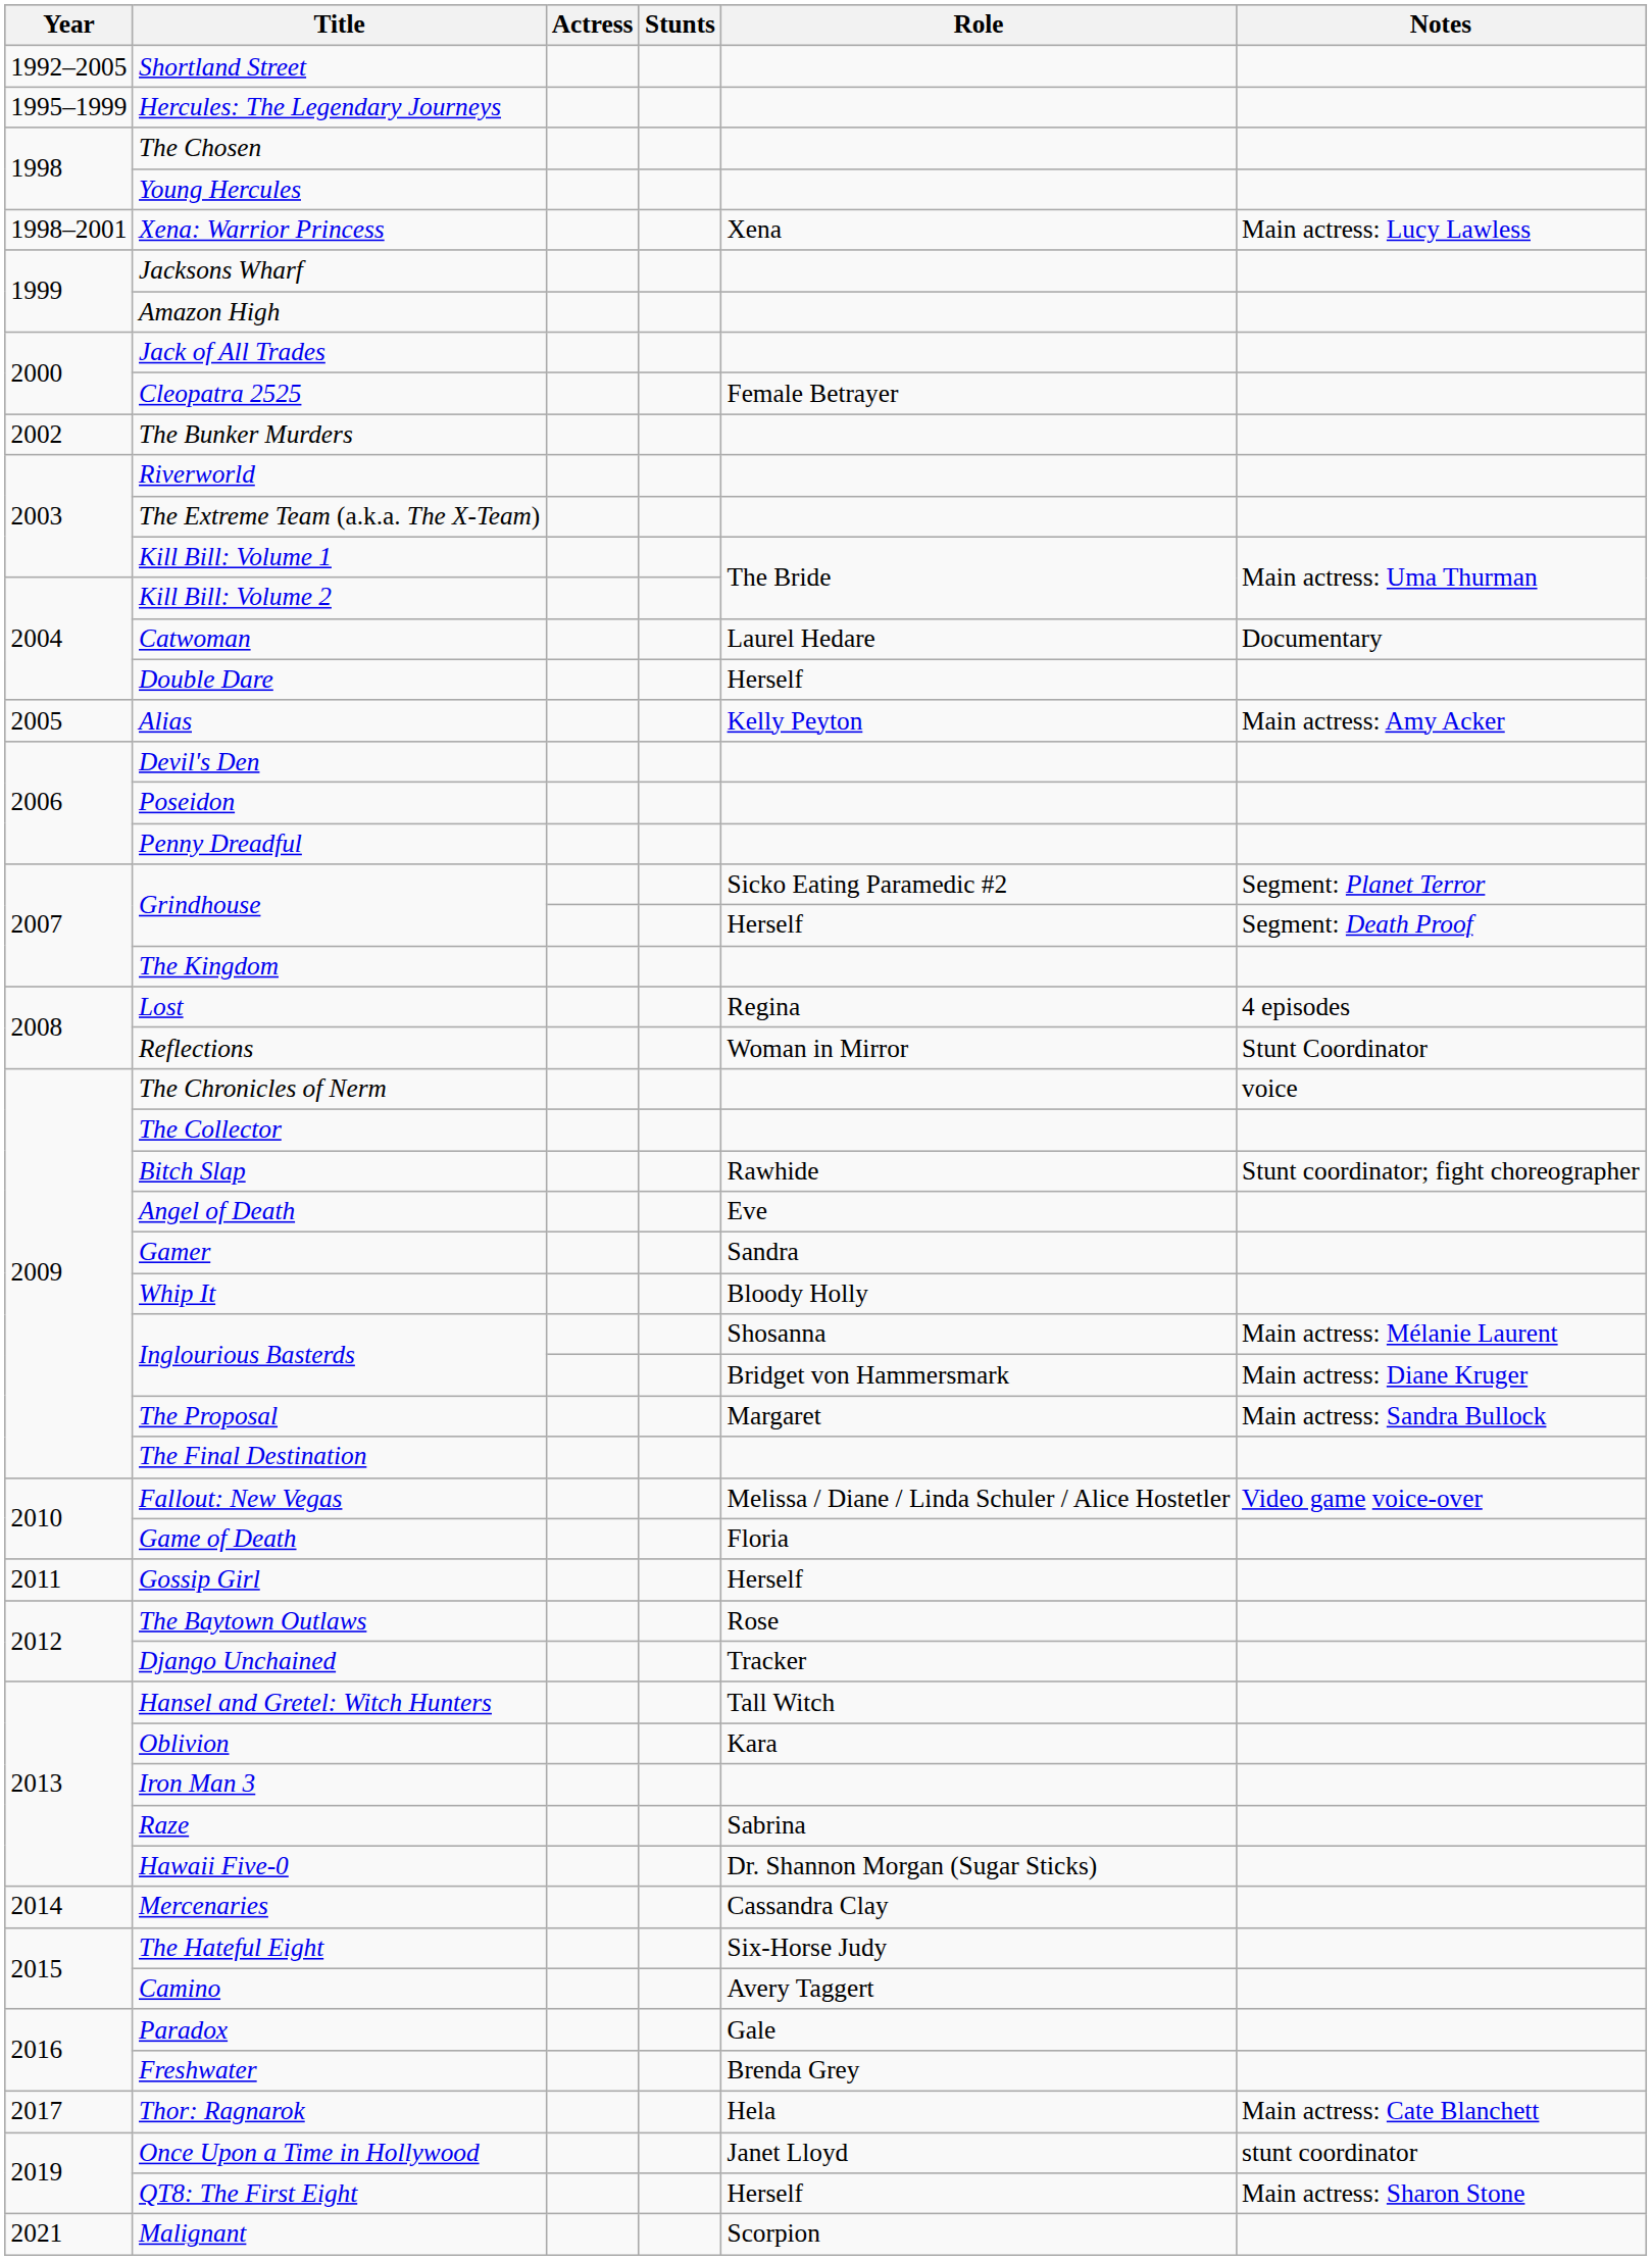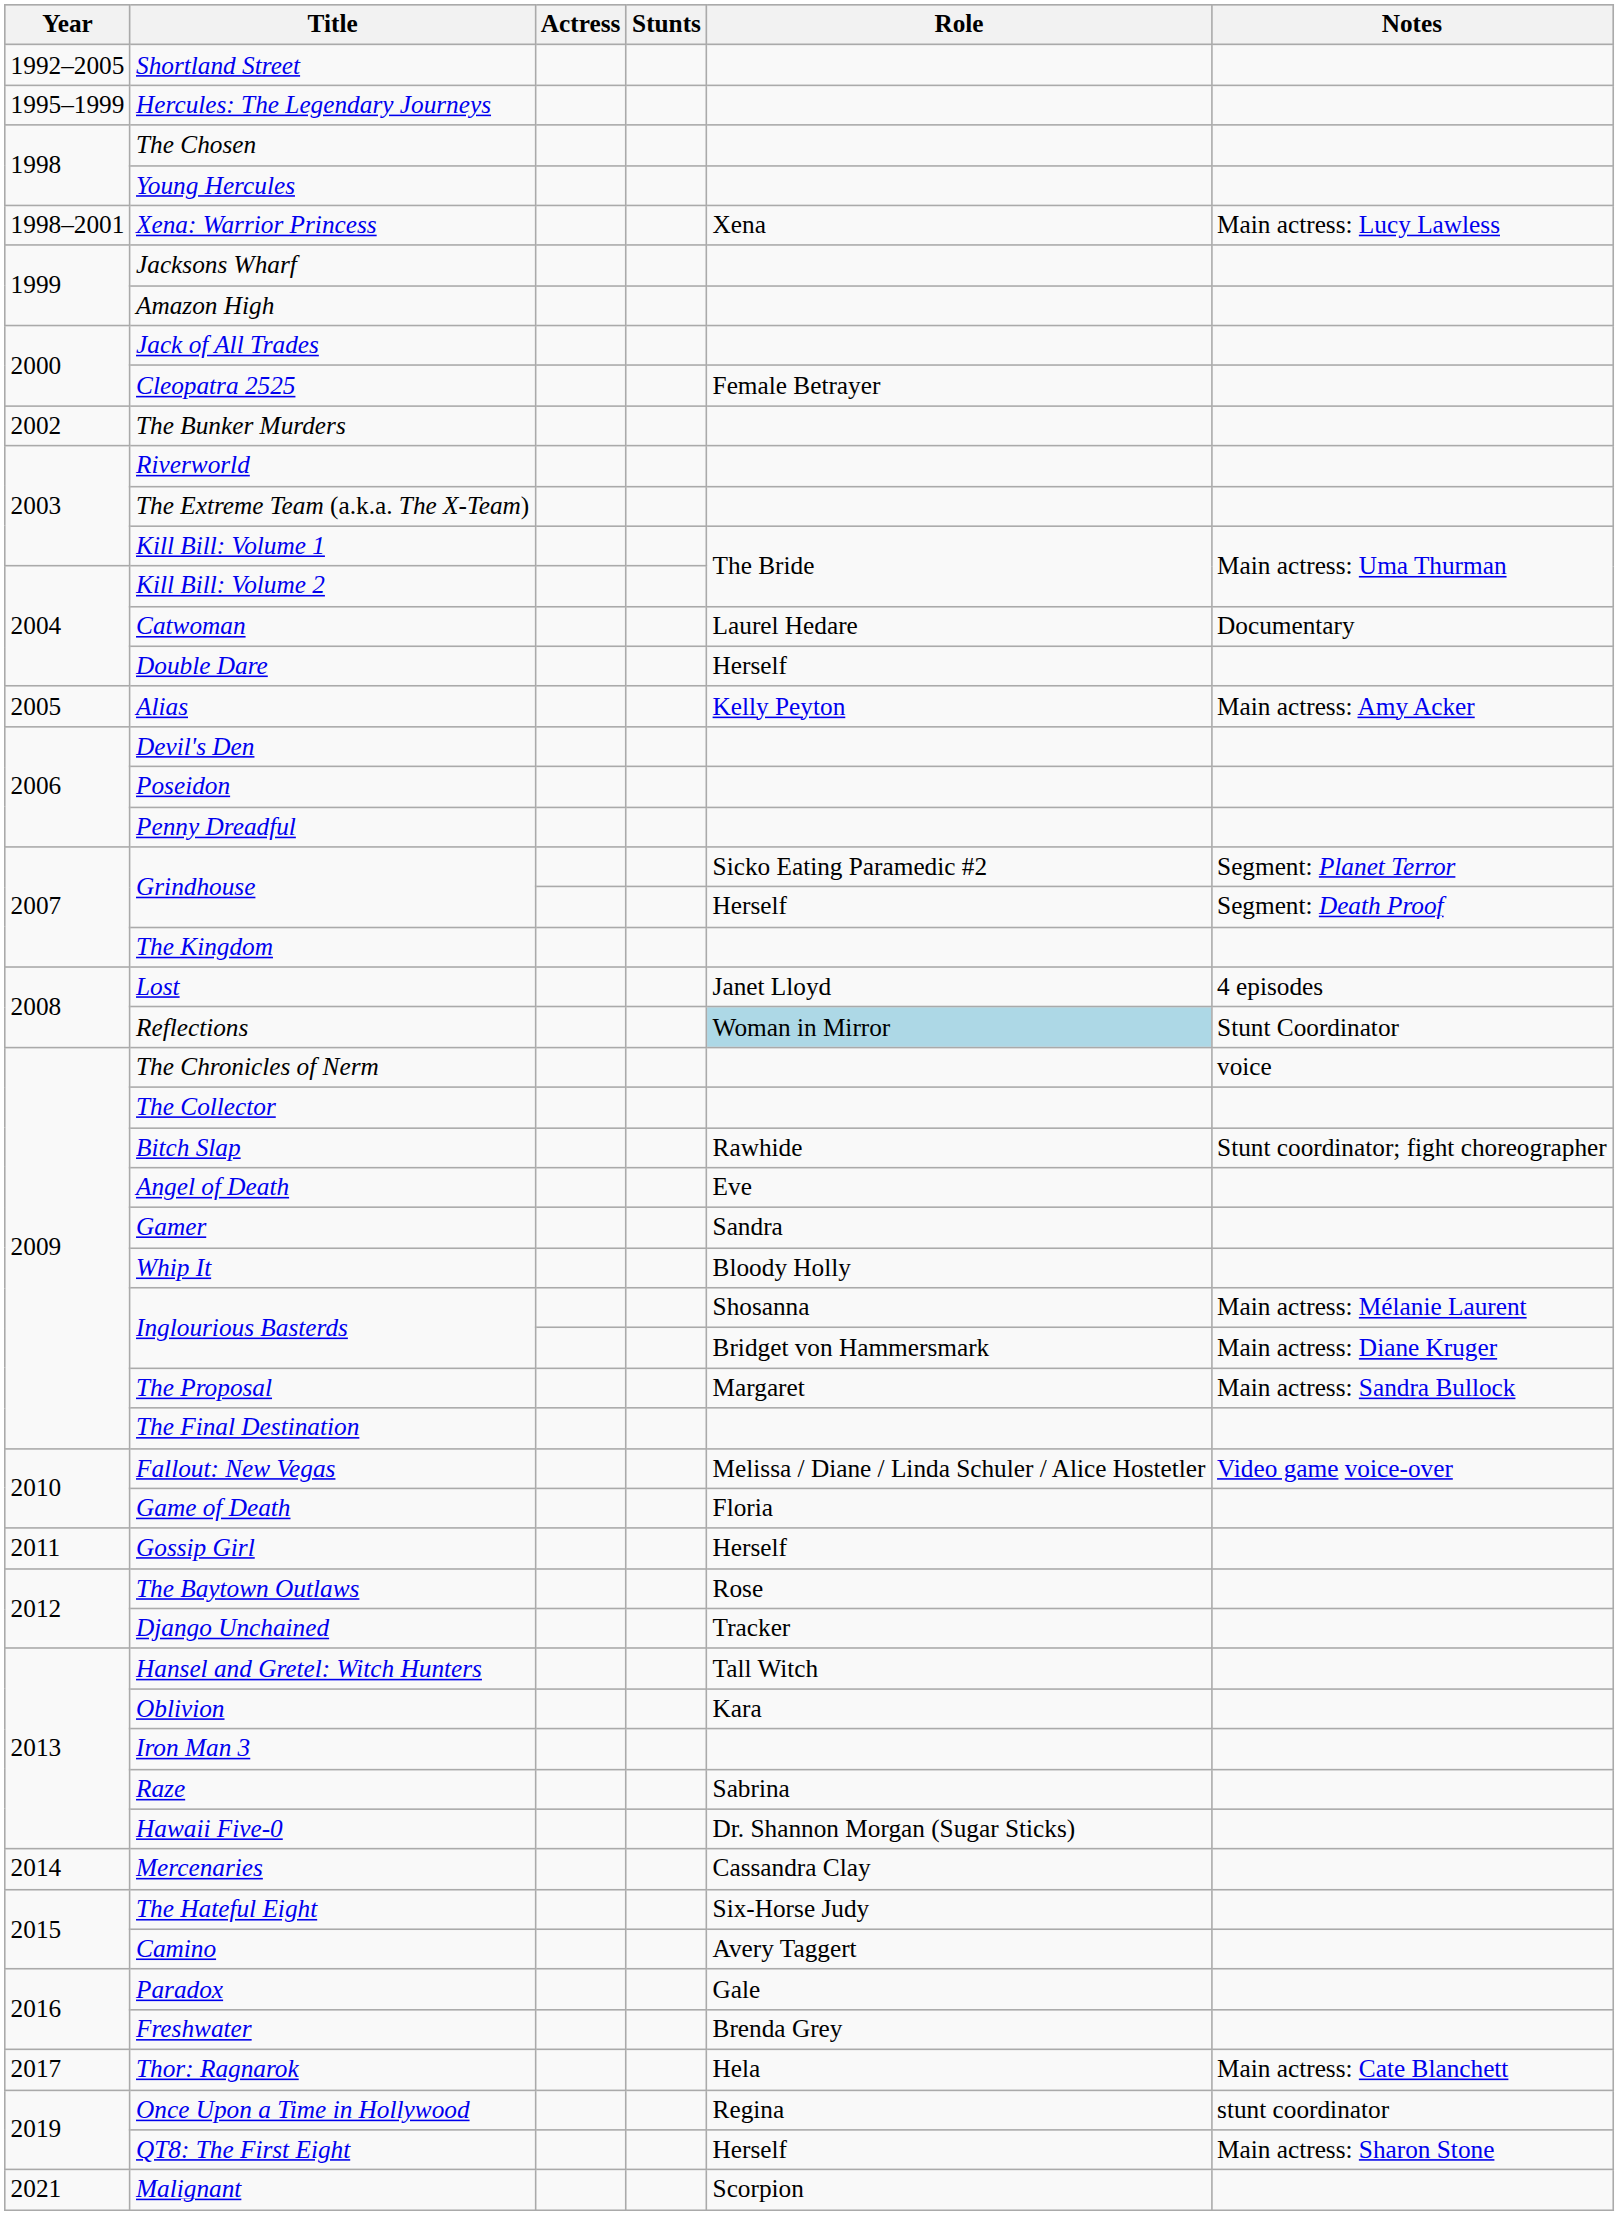 <table class="wikitable sortable plainrowheaders">
 <tr style="background:#ccc; text-align:center;">
 <th scope="col">Year</th>
 <th scope="col">Title</th>
 <th scope="col">Actress</th>
 <th scope="col">Stunts</th>
 <th scope="col" class="unsortable">Role</th>
 <th scope=col class="unsortable">Notes</th>
 </tr>
 <tr>
 <td>1992–2005</td>
 <td><em><a href='#'>Shortland Street</a></em></td>
 <td></td>
 <td></td>
 <td></td>
 <td></td>
 </tr>
 <tr>
 <td>1995–1999</td>
 <td><em><a href='#'>Hercules: The Legendary Journeys</a></em></td>
 <td></td>
 <td></td>
 <td></td>
 <td></td>
 </tr>
 <tr>
 <td rowspan=2>1998</td>
 <td><em>The Chosen</em></td>
 <td></td>
 <td></td>
 <td></td>
 <td></td>
 </tr>
 <tr>
 <td><em><a href='#'>Young Hercules</a></em></td>
 <td></td>
 <td></td>
 <td></td>
 <td></td>
 </tr>
 <tr>
 <td>1998–2001</td>
 <td><em><a href='#'>Xena: Warrior Princess</a></em></td>
 <td></td>
 <td></td>
 <td>Xena</td>
 <td>Main actress: <a href='#'>Lucy Lawless</a></td>
 </tr>
 <tr>
 <td rowspan=2>1999</td>
 <td><em>Jacksons Wharf</em></td>
 <td></td>
 <td></td>
 <td></td>
 <td></td>
 </tr>
 <tr>
 <td><em>Amazon High</em></td>
 <td></td>
 <td></td>
 <td></td>
 <td></td>
 </tr>
 <tr>
 <td rowspan=2>2000</td>
 <td><em><a href='#'>Jack of All Trades</a></em></td>
 <td></td>
 <td></td>
 <td></td>
 <td></td>
 </tr>
 <tr>
 <td><em><a href='#'>Cleopatra 2525</a></em></td>
 <td></td>
 <td></td>
 <td>Female Betrayer</td>
 <td></td>
 </tr>
 <tr>
 <td>2002</td>
 <td><em>The Bunker Murders</em></td>
 <td></td>
 <td></td>
 <td></td>
 <td></td>
 </tr>
 <tr>
 <td rowspan=3>2003</td>
 <td><em><a href='#'>Riverworld</a></em></td>
 <td></td>
 <td></td>
 <td></td>
 <td></td>
 </tr>
 <tr>
 <td><em>The Extreme Team</em> (a.k.a. <em>The X-Team</em>)</td>
 <td></td>
 <td></td>
 <td></td>
 <td></td>
 </tr>
 <tr>
 <td><em><a href='#'>Kill Bill: Volume 1</a></em></td>
 <td></td>
 <td></td>
 <td rowspan=2>The Bride</td>
 <td rowspan=2>Main actress: <a href='#'>Uma Thurman</a></td>
 </tr>
 <tr>
 <td rowspan=3>2004</td>
 <td><em><a href='#'>Kill Bill: Volume 2</a></em></td>
 <td></td>
 <td></td>
 </tr>
 <tr>
 <td><em><a href='#'>Catwoman</a></em></td>
 <td></td>
 <td></td>
 <td>Laurel Hedare</td>
 <td>Documentary</td>
 </tr>
 <tr>
 <td><em><a href='#'>Double Dare</a></em></td>
 <td></td>
 <td></td>
 <td>Herself</td>
 <td></td>
 </tr>
 <tr>
 <td>2005</td>
 <td><em><a href='#'>Alias</a></em></td>
 <td></td>
 <td></td>
 <td><a href='#'>Kelly Peyton</a></td>
 <td>Main actress: <a href='#'>Amy Acker</a></td>
 </tr>
 <tr>
 <td rowspan=3>2006</td>
 <td><em><a href='#'>Devil's Den</a></em></td>
 <td></td>
 <td></td>
 <td></td>
 <td></td>
 </tr>
 <tr>
 <td><em><a href='#'>Poseidon</a></em></td>
 <td></td>
 <td></td>
 <td></td>
 <td></td>
 </tr>
 <tr>
 <td><em><a href='#'>Penny Dreadful</a></em></td>
 <td></td>
 <td></td>
 <td></td>
 <td></td>
 </tr>
 <tr>
 <td rowspan=3>2007</td>
 <td rowspan=2><em><a href='#'>Grindhouse</a></em></td>
 <td></td>
 <td></td>
 <td>Sicko Eating Paramedic #2</td>
 <td>Segment: <em><a href='#'>Planet Terror</a></em></td>
 </tr>
 <tr>
 <td></td>
 <td></td>
 <td>Herself</td>
 <td>Segment: <em><a href='#'>Death Proof</a></em></td>
 </tr>
 <tr>
 <td><em><a href='#'>The Kingdom</a></em></td>
 <td></td>
 <td></td>
 <td></td>
 <td></td>
 </tr>
 <tr>
 <td rowspan=2>2008</td>
 <td><em><a href='#'>Lost</a></em></td>
 <td></td>
 <td></td>
-<td>Regina</td>
+<td>Janet Lloyd</td>
 <td>4 episodes</td>
 </tr>
 <tr>
 <td><em>Reflections</em></td>
 <td></td>
 <td></td>
-<td>Woman in Mirror</td>
+<td style="background: lightblue;">Woman in Mirror</td>
 <td>Stunt Coordinator</td>
 </tr>
 <tr>
 <td rowspan=10>2009</td>
 <td><em>The Chronicles of Nerm</em></td>
 <td></td>
 <td></td>
 <td></td>
 <td>voice</td>
 </tr>
 <tr>
 <td><em><a href='#'>The Collector</a></em></td>
 <td></td>
 <td></td>
 <td></td>
 <td></td>
 </tr>
 <tr>
 <td><em><a href='#'>Bitch Slap</a></em></td>
 <td></td>
 <td></td>
 <td>Rawhide</td>
 <td>Stunt coordinator; fight choreographer</td>
 </tr>
 <tr>
 <td><em><a href='#'>Angel of Death</a></em></td>
 <td></td>
 <td></td>
 <td>Eve</td>
 <td></td>
 </tr>
 <tr>
 <td><em><a href='#'>Gamer</a></em></td>
 <td></td>
 <td></td>
 <td>Sandra</td>
 <td></td>
 </tr>
 <tr>
 <td><em><a href='#'>Whip It</a></em></td>
 <td></td>
 <td></td>
 <td>Bloody Holly</td>
 <td></td>
 </tr>
 <tr>
 <td rowspan=2><em><a href='#'>Inglourious Basterds</a></em></td>
 <td></td>
 <td></td>
 <td>Shosanna</td>
 <td>Main actress: <a href='#'>Mélanie Laurent</a></td>
 </tr>
 <tr>
 <td></td>
 <td></td>
 <td>Bridget von Hammersmark</td>
 <td>Main actress: <a href='#'>Diane Kruger</a></td>
 </tr>
 <tr>
 <td><em><a href='#'>The Proposal</a></em></td>
 <td></td>
 <td></td>
 <td>Margaret</td>
 <td>Main actress: <a href='#'>Sandra Bullock</a></td>
 </tr>
 <tr>
 <td><em><a href='#'>The Final Destination</a></em></td>
 <td></td>
 <td></td>
 <td></td>
 <td></td>
 </tr>
 <tr>
 <td rowspan=2>2010</td>
 <td><em><a href='#'>Fallout: New Vegas</a></em></td>
 <td></td>
 <td></td>
 <td>Melissa / Diane / Linda Schuler / Alice Hostetler</td>
 <td><a href='#'>Video game</a> <a href='#'>voice-over</a></td>
 </tr>
 <tr>
 <td><em><a href='#'>Game of Death</a></em></td>
 <td></td>
 <td></td>
 <td>Floria</td>
 <td></td>
 </tr>
 <tr>
 <td>2011</td>
 <td><em><a href='#'>Gossip Girl</a></em></td>
 <td></td>
 <td></td>
 <td>Herself</td>
 <td></td>
 </tr>
 <tr>
 <td rowspan=2>2012</td>
 <td><em><a href='#'>The Baytown Outlaws</a></em></td>
 <td></td>
 <td></td>
 <td>Rose</td>
 <td></td>
 </tr>
 <tr>
 <td><em><a href='#'>Django Unchained</a></em></td>
 <td></td>
 <td></td>
 <td>Tracker</td>
 <td></td>
 </tr>
 <tr>
 <td rowspan=5>2013</td>
 <td><em><a href='#'>Hansel and Gretel: Witch Hunters</a></em></td>
 <td></td>
 <td></td>
 <td>Tall Witch</td>
 <td></td>
 </tr>
 <tr>
 <td><em><a href='#'>Oblivion</a></em></td>
 <td></td>
 <td></td>
 <td>Kara</td>
 <td></td>
 </tr>
 <tr>
 <td><em><a href='#'>Iron Man 3</a></em></td>
 <td></td>
 <td></td>
 <td></td>
 <td></td>
 </tr>
 <tr>
 <td><em><a href='#'>Raze</a></em></td>
 <td></td>
 <td></td>
 <td>Sabrina</td>
 <td></td>
 </tr>
 <tr>
 <td><em><a href='#'>Hawaii Five-0</a></em></td>
 <td></td>
 <td></td>
 <td>Dr. Shannon Morgan (Sugar Sticks)</td>
 <td></td>
 </tr>
 <tr>
 <td>2014</td>
 <td><em><a href='#'>Mercenaries</a></em></td>
 <td></td>
 <td></td>
 <td>Cassandra Clay</td>
 <td></td>
 </tr>
 <tr>
 <td rowspan=2>2015</td>
 <td><em><a href='#'>The Hateful Eight</a></em></td>
 <td></td>
 <td></td>
 <td>Six-Horse Judy</td>
 <td></td>
 </tr>
 <tr>
 <td><em><a href='#'>Camino</a></em></td>
 <td></td>
 <td></td>
 <td>Avery Taggert</td>
 <td></td>
 </tr>
 <tr>
 <td rowspan=2>2016</td>
 <td><em><a href='#'>Paradox</a></em></td>
 <td></td>
 <td></td>
 <td>Gale</td>
 <td></td>
 </tr>
 <tr>
 <td><em><a href='#'>Freshwater</a></em></td>
 <td></td>
 <td></td>
 <td>Brenda Grey</td>
 <td></td>
 </tr>
 <tr>
 <td>2017</td>
 <td><em><a href='#'>Thor: Ragnarok</a></em></td>
 <td></td>
 <td></td>
 <td>Hela</td>
 <td>Main actress: <a href='#'>Cate Blanchett</a></td>
 </tr>
 <tr>
 <td rowspan=2>2019</td>
 <td><em><a href='#'>Once Upon a Time in Hollywood</a></em></td>
 <td></td>
 <td></td>
-<td>Janet Lloyd</td>
+<td>Regina</td>
 <td>stunt coordinator</td>
 </tr>
 <tr>
 <td><em><a href='#'>QT8: The First Eight</a></em></td>
 <td></td>
 <td></td>
 <td>Herself</td>
 <td>Main actress: <a href='#'>Sharon Stone</a></td>
 </tr>
 <tr>
 <td>2021</td>
 <td><em><a href='#'>Malignant</a></em></td>
 <td></td>
 <td></td>
 <td>Scorpion</td>
 <td></td>
 </tr>
 <tr>
 </tr>
 </table>
